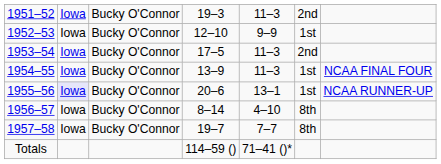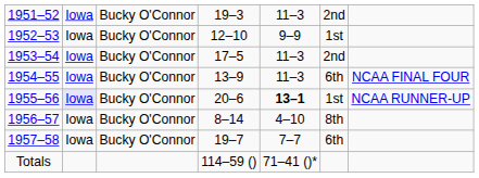 <table class="wikitable" style="text-align:center">
 <tr>
 <td><a href='#'>1951–52</a></td>
 <td><a href='#'>Iowa</a></td>
 <td>Bucky O'Connor</td>
 <td>19–3</td>
 <td>11–3</td>
 <td>2nd</td>
 <td></td>
 </tr>
 <tr>
 <td><a href='#'>1952–53</a></td>
 <td>Iowa</td>
 <td>Bucky O'Connor</td>
 <td>12–10</td>
 <td>9–9</td>
 <td>1st</td>
 <td></td>
 </tr>
 <tr>
 <td><a href='#'>1953–54</a></td>
 <td><a href='#'>Iowa</a></td>
 <td>Bucky O'Connor</td>
 <td>17–5</td>
 <td>11–3</td>
 <td>2nd</td>
 <td></td>
 </tr>
 <tr>
 <td><a href='#'>1954–55</a></td>
 <td><a href='#'>Iowa</a></td>
 <td>Bucky O'Connor</td>
 <td>13–9</td>
 <td>11–3</td>
-<td>1st</td>
+<td>6th</td>
 <td><a href='#'>NCAA FINAL FOUR</a></td>
 </tr>
 <tr>
 <td><a href='#'>1955–56</a></td>
 <td style="background: lavender;"><a href='#'>Iowa</a></td>
 <td>Bucky O'Connor</td>
 <td>20–6</td>
-<td>13–1</td>
+<td><strong>13–1</strong></td>
 <td>1st</td>
 <td><a href='#'>NCAA RUNNER-UP</a></td>
 </tr>
 <tr>
 <td><a href='#'>1956–57</a></td>
 <td>Iowa</td>
 <td>Bucky O'Connor</td>
 <td>8–14</td>
 <td>4–10</td>
 <td>8th</td>
 <td></td>
 </tr>
 <tr>
 <td><a href='#'>1957–58</a></td>
 <td>Iowa</td>
 <td>Bucky O'Connor</td>
 <td>19–7</td>
 <td>7–7</td>
-<td>8th</td>
+<td>6th</td>
 <td></td>
 </tr>
 <tr>
 <td>Totals</td>
 <td></td>
 <td></td>
 <td>114–59 ()</td>
 <td>71–41 ()*</td>
 <td></td>
 <td></td>
 </tr>
 </table>
